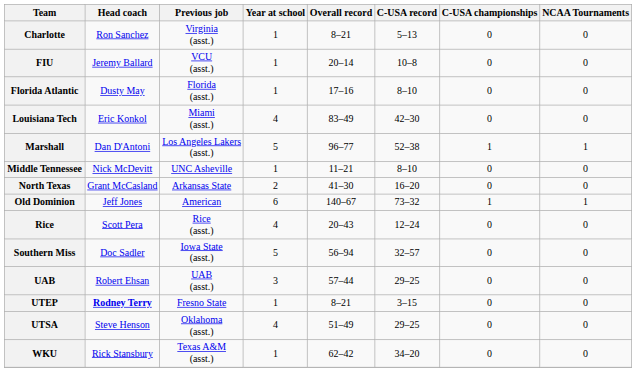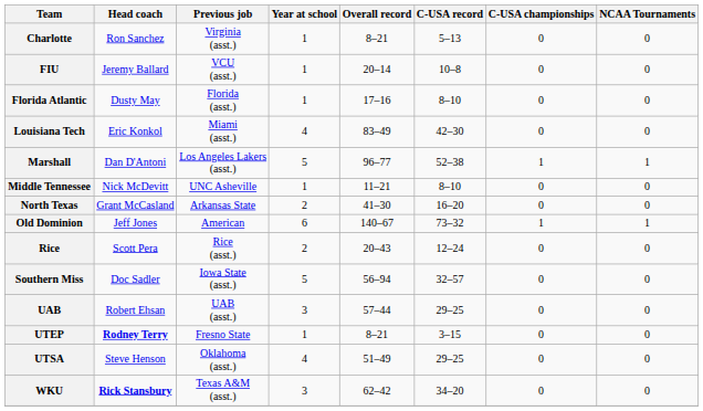 <table class="wikitable sortable" style="text-align: center;font-size:90%;">
 <tr>
 <th width="110">Team</th>
 <th>Head coach</th>
 <th>Previous job</th>
 <th>Year at school</th>
 <th>Overall record</th>
 <th>C-USA record</th>
 <th>C-USA championships</th>
 <th>NCAA Tournaments</th>
 </tr>
 <tr>
 <th style=>Charlotte</th>
 <td><a href='#'>Ron Sanchez</a></td>
 <td><a href='#'>Virginia</a><br>(asst.)</td>
 <td>1</td>
 <td>8–21</td>
 <td>5–13</td>
 <td>0</td>
 <td>0</td>
 </tr>
 <tr>
 <th style=>FIU</th>
 <td><a href='#'>Jeremy Ballard</a></td>
 <td><a href='#'>VCU</a><br>(asst.)</td>
 <td>1</td>
 <td>20–14</td>
 <td>10–8</td>
 <td>0</td>
 <td>0</td>
 </tr>
 <tr>
 <th style=>Florida Atlantic</th>
 <td><a href='#'>Dusty May</a></td>
 <td><a href='#'>Florida</a><br>(asst.)</td>
 <td>1</td>
 <td>17–16</td>
 <td>8–10</td>
 <td>0</td>
 <td>0</td>
 </tr>
 <tr>
 <th style=>Louisiana Tech</th>
 <td><a href='#'>Eric Konkol</a></td>
 <td><a href='#'>Miami</a><br>(asst.)</td>
 <td>4</td>
 <td>83–49</td>
 <td>42–30</td>
 <td>0</td>
 <td>0</td>
 </tr>
 <tr>
 <th style=>Marshall</th>
 <td><a href='#'>Dan D'Antoni</a></td>
 <td><a href='#'>Los Angeles Lakers</a><br>(asst.)</td>
 <td>5</td>
 <td>96–77</td>
 <td>52–38</td>
 <td>1</td>
 <td>1</td>
 </tr>
 <tr>
 <th style=>Middle Tennessee</th>
 <td><a href='#'>Nick McDevitt</a></td>
 <td><a href='#'>UNC Asheville</a></td>
 <td>1</td>
 <td>11–21</td>
 <td>8–10</td>
 <td>0</td>
 <td>0</td>
 </tr>
 <tr>
 <th style=>North Texas</th>
 <td><a href='#'>Grant McCasland</a></td>
 <td><a href='#'>Arkansas State</a></td>
 <td>2</td>
 <td>41–30</td>
 <td>16–20</td>
 <td>0</td>
 <td>0</td>
 </tr>
 <tr>
 <th style=>Old Dominion</th>
 <td><a href='#'>Jeff Jones</a></td>
 <td><a href='#'>American</a></td>
 <td>6</td>
 <td>140–67</td>
 <td>73–32</td>
 <td>1</td>
 <td>1</td>
 </tr>
 <tr>
 <th style=>Rice</th>
 <td><a href='#'>Scott Pera</a></td>
 <td><a href='#'>Rice</a><br>(asst.)</td>
-<td>4</td>
+<td>2</td>
 <td>20–43</td>
 <td>12–24</td>
 <td>0</td>
 <td>0</td>
 </tr>
 <tr>
 <th style=>Southern Miss</th>
 <td><a href='#'>Doc Sadler</a></td>
 <td><a href='#'>Iowa State</a><br>(asst.)</td>
 <td>5</td>
 <td>56–94</td>
 <td>32–57</td>
 <td>0</td>
 <td>0</td>
 </tr>
 <tr>
 <th style=>UAB</th>
 <td><a href='#'>Robert Ehsan</a></td>
 <td><a href='#'>UAB</a><br>(asst.)</td>
 <td>3</td>
 <td>57–44</td>
 <td>29–25</td>
 <td>0</td>
 <td>0</td>
 </tr>
 <tr>
 <th style=>UTEP</th>
 <td><strong><a href='#'>Rodney Terry</a></strong></td>
 <td><a href='#'>Fresno State</a></td>
 <td>1</td>
 <td>8–21</td>
 <td>3–15</td>
 <td>0</td>
 <td>0</td>
 </tr>
 <tr>
 <th style=>UTSA</th>
 <td><a href='#'>Steve Henson</a></td>
 <td><a href='#'>Oklahoma</a><br>(asst.)</td>
 <td>4</td>
 <td>51–49</td>
 <td>29–25</td>
 <td>0</td>
 <td>0</td>
 </tr>
 <tr>
 <th style=>WKU</th>
-<td><a href='#'>Rick Stansbury</a></td>
+<td><strong><a href='#'>Rick Stansbury</a></strong></td>
 <td><a href='#'>Texas A&M</a><br>(asst.)</td>
-<td>1</td>
+<td>3</td>
 <td>62–42</td>
 <td>34–20</td>
 <td>0</td>
 <td>0</td>
 </tr>
 <tr>
 </tr>
 </table>
